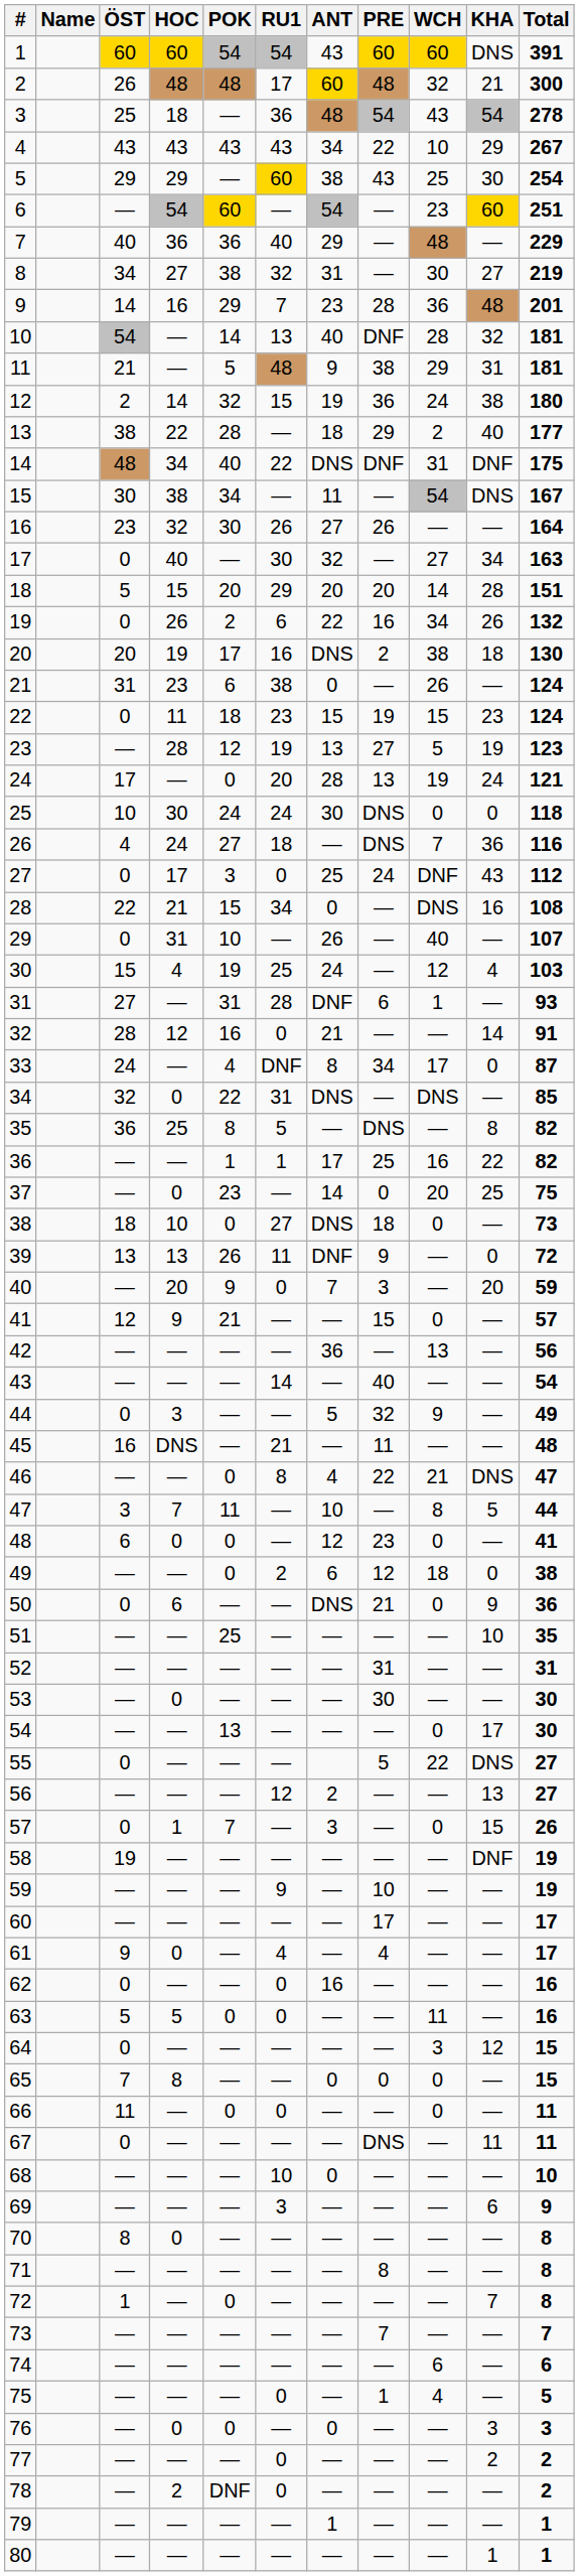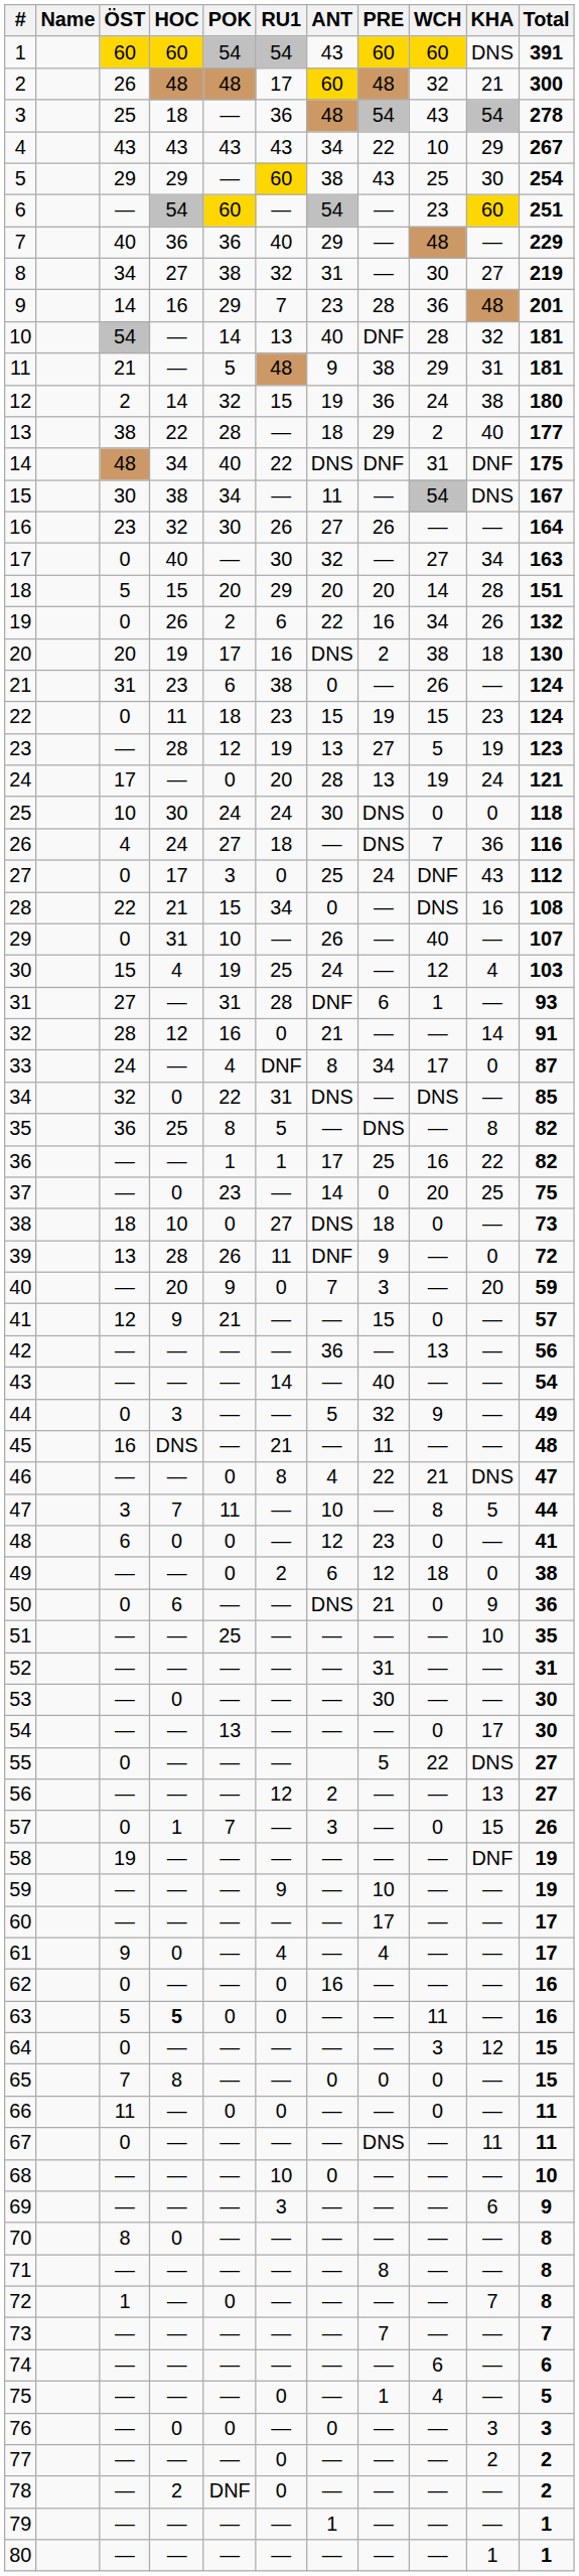 <table class="wikitable sortable" style="text-align:center;">
 <tr>
 <th>#</th>
 <th>Name</th>
 <th>ÖST</th>
 <th>HOC</th>
 <th>POK</th>
 <th>RU1</th>
 <th>ANT</th>
 <th>PRE</th>
 <th>WCH</th>
 <th>KHA</th>
 <th>Total</th>
 </tr>
 <tr>
 <td>1</td>
 <td align="left"></td>
 <td bgcolor="gold">60</td>
 <td bgcolor="gold">60</td>
 <td bgcolor="silver">54</td>
 <td bgcolor="silver">54</td>
 <td>43</td>
 <td bgcolor="gold">60</td>
 <td bgcolor="gold">60</td>
 <td>DNS</td>
 <td><strong>391</strong></td>
 </tr>
 <tr>
 <td>2</td>
 <td align="left"></td>
 <td>26</td>
 <td bgcolor="CC9966">48</td>
 <td bgcolor="CC9966">48</td>
 <td>17</td>
 <td bgcolor="gold">60</td>
 <td bgcolor="CC9966">48</td>
 <td>32</td>
 <td>21</td>
 <td><strong>300</strong></td>
 </tr>
 <tr>
 <td>3</td>
 <td align="left"></td>
 <td>25</td>
 <td>18</td>
 <td>—</td>
 <td>36</td>
 <td bgcolor="CC9966">48</td>
 <td bgcolor="silver">54</td>
 <td>43</td>
 <td bgcolor="silver">54</td>
 <td><strong>278</strong></td>
 </tr>
 <tr>
 <td>4</td>
 <td align="left"></td>
 <td>43</td>
 <td>43</td>
 <td>43</td>
 <td>43</td>
 <td>34</td>
 <td>22</td>
 <td>10</td>
 <td>29</td>
 <td><strong>267</strong></td>
 </tr>
 <tr>
 <td>5</td>
 <td align="left"></td>
 <td>29</td>
 <td>29</td>
 <td>—</td>
 <td bgcolor="gold">60</td>
 <td>38</td>
 <td>43</td>
 <td>25</td>
 <td>30</td>
 <td><strong>254</strong></td>
 </tr>
 <tr>
 <td>6</td>
 <td align="left"></td>
 <td>—</td>
 <td bgcolor="silver">54</td>
 <td bgcolor="gold">60</td>
 <td>—</td>
 <td bgcolor="silver">54</td>
 <td>—</td>
 <td>23</td>
 <td bgcolor="gold">60</td>
 <td><strong>251</strong></td>
 </tr>
 <tr>
 <td>7</td>
 <td align="left"></td>
 <td>40</td>
 <td>36</td>
 <td>36</td>
 <td>40</td>
 <td>29</td>
 <td>—</td>
 <td bgcolor="CC9966">48</td>
 <td>—</td>
 <td><strong>229</strong></td>
 </tr>
 <tr>
 <td>8</td>
 <td align="left"></td>
 <td>34</td>
 <td>27</td>
 <td>38</td>
 <td>32</td>
 <td>31</td>
 <td>—</td>
 <td>30</td>
 <td>27</td>
 <td><strong>219</strong></td>
 </tr>
 <tr>
 <td>9</td>
 <td align="left"></td>
 <td>14</td>
 <td>16</td>
 <td>29</td>
 <td>7</td>
 <td>23</td>
 <td>28</td>
 <td>36</td>
 <td bgcolor="CC9966">48</td>
 <td><strong>201</strong></td>
 </tr>
 <tr>
 <td>10</td>
 <td align="left"></td>
 <td bgcolor="silver">54</td>
 <td>—</td>
 <td>14</td>
 <td>13</td>
 <td>40</td>
 <td>DNF</td>
 <td>28</td>
 <td>32</td>
 <td><strong>181</strong></td>
 </tr>
 <tr>
 <td>11</td>
 <td align="left"></td>
 <td>21</td>
 <td>—</td>
 <td>5</td>
 <td bgcolor="CC9966">48</td>
 <td>9</td>
 <td>38</td>
 <td>29</td>
 <td>31</td>
 <td><strong>181</strong></td>
 </tr>
 <tr>
 <td>12</td>
 <td align="left"></td>
 <td>2</td>
 <td>14</td>
 <td>32</td>
 <td>15</td>
 <td>19</td>
 <td>36</td>
 <td>24</td>
 <td>38</td>
 <td><strong>180</strong></td>
 </tr>
 <tr>
 <td>13</td>
 <td align="left"></td>
 <td>38</td>
 <td>22</td>
 <td>28</td>
 <td>—</td>
 <td>18</td>
 <td>29</td>
 <td>2</td>
 <td>40</td>
 <td><strong>177</strong></td>
 </tr>
 <tr>
 <td>14</td>
 <td align="left"></td>
 <td bgcolor="CC9966">48</td>
 <td>34</td>
 <td>40</td>
 <td>22</td>
 <td>DNS</td>
 <td>DNF</td>
 <td>31</td>
 <td>DNF</td>
 <td><strong>175</strong></td>
 </tr>
 <tr>
 <td>15</td>
 <td align="left"></td>
 <td>30</td>
 <td>38</td>
 <td>34</td>
 <td>—</td>
 <td>11</td>
 <td>—</td>
 <td bgcolor="silver">54</td>
 <td>DNS</td>
 <td><strong>167</strong></td>
 </tr>
 <tr>
 <td>16</td>
 <td align="left"></td>
 <td>23</td>
 <td>32</td>
 <td>30</td>
 <td>26</td>
 <td>27</td>
 <td>26</td>
 <td>—</td>
 <td>—</td>
 <td><strong>164</strong></td>
 </tr>
 <tr>
 <td>17</td>
 <td align="left"></td>
 <td>0</td>
 <td>40</td>
 <td>—</td>
 <td>30</td>
 <td>32</td>
 <td>—</td>
 <td>27</td>
 <td>34</td>
 <td><strong>163</strong></td>
 </tr>
 <tr>
 <td>18</td>
 <td align="left"></td>
 <td>5</td>
 <td>15</td>
 <td>20</td>
 <td>29</td>
 <td>20</td>
 <td>20</td>
 <td>14</td>
 <td>28</td>
 <td><strong>151</strong></td>
 </tr>
 <tr>
 <td>19</td>
 <td align="left"></td>
 <td>0</td>
 <td>26</td>
 <td>2</td>
 <td>6</td>
 <td>22</td>
 <td>16</td>
 <td>34</td>
 <td>26</td>
 <td><strong>132</strong></td>
 </tr>
 <tr>
 <td>20</td>
 <td align="left"></td>
 <td>20</td>
 <td>19</td>
 <td>17</td>
 <td>16</td>
 <td>DNS</td>
 <td>2</td>
 <td>38</td>
 <td>18</td>
 <td><strong>130</strong></td>
 </tr>
 <tr>
 <td>21</td>
 <td align="left"></td>
 <td>31</td>
 <td>23</td>
 <td>6</td>
 <td>38</td>
 <td>0</td>
 <td>—</td>
 <td>26</td>
 <td>—</td>
 <td><strong>124</strong></td>
 </tr>
 <tr>
 <td>22</td>
 <td align="left"></td>
 <td>0</td>
 <td>11</td>
 <td>18</td>
 <td>23</td>
 <td>15</td>
 <td>19</td>
 <td>15</td>
 <td>23</td>
 <td><strong>124</strong></td>
 </tr>
 <tr>
 <td>23</td>
 <td align="left"></td>
 <td>—</td>
 <td>28</td>
 <td>12</td>
 <td>19</td>
 <td>13</td>
 <td>27</td>
 <td>5</td>
 <td>19</td>
 <td><strong>123</strong></td>
 </tr>
 <tr>
 <td>24</td>
 <td align="left"></td>
 <td>17</td>
 <td>—</td>
 <td>0</td>
 <td>20</td>
 <td>28</td>
 <td>13</td>
 <td>19</td>
 <td>24</td>
 <td><strong>121</strong></td>
 </tr>
 <tr>
 <td>25</td>
 <td align="left"></td>
 <td>10</td>
 <td>30</td>
 <td>24</td>
 <td>24</td>
 <td>30</td>
 <td>DNS</td>
 <td>0</td>
 <td>0</td>
 <td><strong>118</strong></td>
 </tr>
 <tr>
 <td>26</td>
 <td align="left"></td>
 <td>4</td>
 <td>24</td>
 <td>27</td>
 <td>18</td>
 <td>—</td>
 <td>DNS</td>
 <td>7</td>
 <td>36</td>
 <td><strong>116</strong></td>
 </tr>
 <tr>
 <td>27</td>
 <td align="left"></td>
 <td>0</td>
 <td>17</td>
 <td>3</td>
 <td>0</td>
 <td>25</td>
 <td>24</td>
 <td>DNF</td>
 <td>43</td>
 <td><strong>112</strong></td>
 </tr>
 <tr>
 <td>28</td>
 <td align="left"></td>
 <td>22</td>
 <td>21</td>
 <td>15</td>
 <td>34</td>
 <td>0</td>
 <td>—</td>
 <td>DNS</td>
 <td>16</td>
 <td><strong>108</strong></td>
 </tr>
 <tr>
 <td>29</td>
 <td align="left"></td>
 <td>0</td>
 <td>31</td>
 <td>10</td>
 <td>—</td>
 <td>26</td>
 <td>—</td>
 <td>40</td>
 <td>—</td>
 <td><strong>107</strong></td>
 </tr>
 <tr>
 <td>30</td>
 <td align="left"></td>
 <td>15</td>
 <td>4</td>
 <td>19</td>
 <td>25</td>
 <td>24</td>
 <td>—</td>
 <td>12</td>
 <td>4</td>
 <td><strong>103</strong></td>
 </tr>
 <tr>
 <td>31</td>
 <td align="left"></td>
 <td>27</td>
 <td>—</td>
 <td>31</td>
 <td>28</td>
 <td>DNF</td>
 <td>6</td>
 <td>1</td>
 <td>—</td>
 <td><strong>93</strong></td>
 </tr>
 <tr>
 <td>32</td>
 <td align="left"></td>
 <td>28</td>
 <td>12</td>
 <td>16</td>
 <td>0</td>
 <td>21</td>
 <td>—</td>
 <td>—</td>
 <td>14</td>
 <td><strong>91</strong></td>
 </tr>
 <tr>
 <td>33</td>
 <td align="left"></td>
 <td>24</td>
 <td>—</td>
 <td>4</td>
 <td>DNF</td>
 <td>8</td>
 <td>34</td>
 <td>17</td>
 <td>0</td>
 <td><strong>87</strong></td>
 </tr>
 <tr>
 <td>34</td>
 <td align="left"></td>
 <td>32</td>
 <td>0</td>
 <td>22</td>
 <td>31</td>
 <td>DNS</td>
 <td>—</td>
 <td>DNS</td>
 <td>—</td>
 <td><strong>85</strong></td>
 </tr>
 <tr>
 <td>35</td>
 <td align="left"></td>
 <td>36</td>
 <td>25</td>
 <td>8</td>
 <td>5</td>
 <td>—</td>
 <td>DNS</td>
 <td>—</td>
 <td>8</td>
 <td><strong>82</strong></td>
 </tr>
 <tr>
 <td>36</td>
 <td align="left"></td>
 <td>—</td>
 <td>—</td>
 <td>1</td>
 <td>1</td>
 <td>17</td>
 <td>25</td>
 <td>16</td>
 <td>22</td>
 <td><strong>82</strong></td>
 </tr>
 <tr>
 <td>37</td>
 <td align="left"></td>
 <td>—</td>
 <td>0</td>
 <td>23</td>
 <td>—</td>
 <td>14</td>
 <td>0</td>
 <td>20</td>
 <td>25</td>
 <td><strong>75</strong></td>
 </tr>
 <tr>
 <td>38</td>
 <td align="left"></td>
 <td>18</td>
 <td>10</td>
 <td>0</td>
 <td>27</td>
 <td>DNS</td>
 <td>18</td>
 <td>0</td>
 <td>—</td>
 <td><strong>73</strong></td>
 </tr>
 <tr>
 <td>39</td>
 <td align="left"></td>
 <td>13</td>
-<td>13</td>
+<td>28</td>
 <td>26</td>
 <td>11</td>
 <td>DNF</td>
 <td>9</td>
 <td>—</td>
 <td>0</td>
 <td><strong>72</strong></td>
 </tr>
 <tr>
 <td>40</td>
 <td align="left"></td>
 <td>—</td>
 <td>20</td>
 <td>9</td>
 <td>0</td>
 <td>7</td>
 <td>3</td>
 <td>—</td>
 <td>20</td>
 <td><strong>59</strong></td>
 </tr>
 <tr>
 <td>41</td>
 <td align="left"></td>
 <td>12</td>
 <td>9</td>
 <td>21</td>
 <td>—</td>
 <td>—</td>
 <td>15</td>
 <td>0</td>
 <td>—</td>
 <td><strong>57</strong></td>
 </tr>
 <tr>
 <td>42</td>
 <td align="left"></td>
 <td>—</td>
 <td>—</td>
 <td>—</td>
 <td>—</td>
 <td>36</td>
 <td>—</td>
 <td>13</td>
 <td>—</td>
 <td><strong>56</strong></td>
 </tr>
 <tr>
 <td>43</td>
 <td align="left"></td>
 <td>—</td>
 <td>—</td>
 <td>—</td>
 <td>14</td>
 <td>—</td>
 <td>40</td>
 <td>—</td>
 <td>—</td>
 <td><strong>54</strong></td>
 </tr>
 <tr>
 <td>44</td>
 <td align="left"></td>
 <td>0</td>
 <td>3</td>
 <td>—</td>
 <td>—</td>
 <td>5</td>
 <td>32</td>
 <td>9</td>
 <td>—</td>
 <td><strong>49</strong></td>
 </tr>
 <tr>
 <td>45</td>
 <td align="left"></td>
 <td>16</td>
 <td>DNS</td>
 <td>—</td>
 <td>21</td>
 <td>—</td>
 <td>11</td>
 <td>—</td>
 <td>—</td>
 <td><strong>48</strong></td>
 </tr>
 <tr>
 <td>46</td>
 <td align="left"></td>
 <td>—</td>
 <td>—</td>
 <td>0</td>
 <td>8</td>
 <td>4</td>
 <td>22</td>
 <td>21</td>
 <td>DNS</td>
 <td><strong>47</strong></td>
 </tr>
 <tr>
 <td>47</td>
 <td align="left"></td>
 <td>3</td>
 <td>7</td>
 <td>11</td>
 <td>—</td>
 <td>10</td>
 <td>—</td>
 <td>8</td>
 <td>5</td>
 <td><strong>44</strong></td>
 </tr>
 <tr>
 <td>48</td>
 <td align="left"></td>
 <td>6</td>
 <td>0</td>
 <td>0</td>
 <td>—</td>
 <td>12</td>
 <td>23</td>
 <td>0</td>
 <td>—</td>
 <td><strong>41</strong></td>
 </tr>
 <tr>
 <td>49</td>
 <td align="left"></td>
 <td>—</td>
 <td>—</td>
 <td>0</td>
 <td>2</td>
 <td>6</td>
 <td>12</td>
 <td>18</td>
 <td>0</td>
 <td><strong>38</strong></td>
 </tr>
 <tr>
 <td>50</td>
 <td align="left"></td>
 <td>0</td>
 <td>6</td>
 <td>—</td>
 <td>—</td>
 <td>DNS</td>
 <td>21</td>
 <td>0</td>
 <td>9</td>
 <td><strong>36</strong></td>
 </tr>
 <tr>
 <td>51</td>
 <td align="left"></td>
 <td>—</td>
 <td>—</td>
 <td>25</td>
 <td>—</td>
 <td>—</td>
 <td>—</td>
 <td>—</td>
 <td>10</td>
 <td><strong>35</strong></td>
 </tr>
 <tr>
 <td>52</td>
 <td align="left"></td>
 <td>—</td>
 <td>—</td>
 <td>—</td>
 <td>—</td>
 <td>—</td>
 <td>31</td>
 <td>—</td>
 <td>—</td>
 <td><strong>31</strong></td>
 </tr>
 <tr>
 <td>53</td>
 <td align="left"></td>
 <td>—</td>
 <td>0</td>
 <td>—</td>
 <td>—</td>
 <td>—</td>
 <td>30</td>
 <td>—</td>
 <td>—</td>
 <td><strong>30</strong></td>
 </tr>
 <tr>
 <td>54</td>
 <td align="left"></td>
 <td>—</td>
 <td>—</td>
 <td>13</td>
 <td>—</td>
 <td>—</td>
 <td>—</td>
 <td>0</td>
 <td>17</td>
 <td><strong>30</strong></td>
 </tr>
 <tr>
 <td>55</td>
 <td align="left"></td>
 <td>0</td>
 <td>—</td>
 <td>—</td>
 <td>—</td>
 <td —></td>
 <td>5</td>
 <td>22</td>
 <td>DNS</td>
 <td><strong>27</strong></td>
 </tr>
 <tr>
 <td>56</td>
 <td align="left"></td>
 <td>—</td>
 <td>—</td>
 <td>—</td>
 <td>12</td>
 <td>2</td>
 <td>—</td>
 <td>—</td>
 <td>13</td>
 <td><strong>27</strong></td>
 </tr>
 <tr>
 <td>57</td>
 <td align="left"></td>
 <td>0</td>
 <td>1</td>
 <td>7</td>
 <td>—</td>
 <td>3</td>
 <td>—</td>
 <td>0</td>
 <td>15</td>
 <td><strong>26</strong></td>
 </tr>
 <tr>
 <td>58</td>
 <td align="left"></td>
 <td>19</td>
 <td>—</td>
 <td>—</td>
 <td>—</td>
 <td>—</td>
 <td>—</td>
 <td>—</td>
 <td>DNF</td>
 <td><strong>19</strong></td>
 </tr>
 <tr>
 <td>59</td>
 <td align="left"></td>
 <td>—</td>
 <td>—</td>
 <td>—</td>
 <td>9</td>
 <td>—</td>
 <td>10</td>
 <td>—</td>
 <td>—</td>
 <td><strong>19</strong></td>
 </tr>
 <tr>
 <td>60</td>
 <td align="left"></td>
 <td>—</td>
 <td>—</td>
 <td>—</td>
 <td>—</td>
 <td>—</td>
 <td>17</td>
 <td>—</td>
 <td>—</td>
 <td><strong>17</strong></td>
 </tr>
 <tr>
 <td>61</td>
 <td align="left"></td>
 <td>9</td>
 <td>0</td>
 <td>—</td>
 <td>4</td>
 <td>—</td>
 <td>4</td>
 <td>—</td>
 <td>—</td>
 <td><strong>17</strong></td>
 </tr>
 <tr>
 <td>62</td>
 <td align="left"></td>
 <td>0</td>
 <td>—</td>
 <td>—</td>
 <td>0</td>
 <td>16</td>
 <td>—</td>
 <td>—</td>
 <td>—</td>
 <td><strong>16</strong></td>
 </tr>
 <tr>
 <td>63</td>
 <td align="left"></td>
 <td>5</td>
-<td>5</td>
+<td><strong>5</strong></td>
 <td>0</td>
 <td>0</td>
 <td>—</td>
 <td>—</td>
 <td>11</td>
 <td>—</td>
 <td><strong>16</strong></td>
 </tr>
 <tr>
 <td>64</td>
 <td align="left"></td>
 <td>0</td>
 <td>—</td>
 <td>—</td>
 <td>—</td>
 <td>—</td>
 <td>—</td>
 <td>3</td>
 <td>12</td>
 <td><strong>15</strong></td>
 </tr>
 <tr>
 <td>65</td>
 <td align="left"></td>
 <td>7</td>
 <td>8</td>
 <td>—</td>
 <td>—</td>
 <td>0</td>
 <td>0</td>
 <td>0</td>
 <td>—</td>
 <td><strong>15</strong></td>
 </tr>
 <tr>
 <td>66</td>
 <td align="left"></td>
 <td>11</td>
 <td>—</td>
 <td>0</td>
 <td>0</td>
 <td>—</td>
 <td>—</td>
 <td>0</td>
 <td>—</td>
 <td><strong>11</strong></td>
 </tr>
 <tr>
 <td>67</td>
 <td align="left"></td>
 <td>0</td>
 <td>—</td>
 <td>—</td>
 <td>—</td>
 <td>—</td>
 <td>DNS</td>
 <td>—</td>
 <td>11</td>
 <td><strong>11</strong></td>
 </tr>
 <tr>
 <td>68</td>
 <td align="left"></td>
 <td>—</td>
 <td>—</td>
 <td>—</td>
 <td>10</td>
 <td>0</td>
 <td>—</td>
 <td>—</td>
 <td>—</td>
 <td><strong>10</strong></td>
 </tr>
 <tr>
 <td>69</td>
 <td align="left"></td>
 <td>—</td>
 <td>—</td>
 <td>—</td>
 <td>3</td>
 <td>—</td>
 <td>—</td>
 <td>—</td>
 <td>6</td>
 <td><strong>9</strong></td>
 </tr>
 <tr>
 <td>70</td>
 <td align="left"></td>
 <td>8</td>
 <td>0</td>
 <td>—</td>
 <td>—</td>
 <td>—</td>
 <td>—</td>
 <td>—</td>
 <td>—</td>
 <td><strong>8</strong></td>
 </tr>
 <tr>
 <td>71</td>
 <td align="left"></td>
 <td>—</td>
 <td>—</td>
 <td>—</td>
 <td>—</td>
 <td>—</td>
 <td>8</td>
 <td>—</td>
 <td>—</td>
 <td><strong>8</strong></td>
 </tr>
 <tr>
 <td>72</td>
 <td align="left"></td>
 <td>1</td>
 <td>—</td>
 <td>0</td>
 <td>—</td>
 <td>—</td>
 <td>—</td>
 <td>—</td>
 <td>7</td>
 <td><strong>8</strong></td>
 </tr>
 <tr>
 <td>73</td>
 <td align="left"></td>
 <td>—</td>
 <td>—</td>
 <td>—</td>
 <td>—</td>
 <td>—</td>
 <td>7</td>
 <td>—</td>
 <td>—</td>
 <td><strong>7</strong></td>
 </tr>
 <tr>
 <td>74</td>
 <td align="left"></td>
 <td>—</td>
 <td>—</td>
 <td>—</td>
 <td>—</td>
 <td>—</td>
 <td>—</td>
 <td>6</td>
 <td>—</td>
 <td><strong>6</strong></td>
 </tr>
 <tr>
 <td>75</td>
 <td align="left"></td>
 <td>—</td>
 <td>—</td>
 <td>—</td>
 <td>0</td>
 <td>—</td>
 <td>1</td>
 <td>4</td>
 <td>—</td>
 <td><strong>5</strong></td>
 </tr>
 <tr>
 <td>76</td>
 <td align="left"></td>
 <td>—</td>
 <td>0</td>
 <td>0</td>
 <td>—</td>
 <td>0</td>
 <td>—</td>
 <td>—</td>
 <td>3</td>
 <td><strong>3</strong></td>
 </tr>
 <tr>
 <td>77</td>
 <td align="left"></td>
 <td>—</td>
 <td>—</td>
 <td>—</td>
 <td>0</td>
 <td>—</td>
 <td>—</td>
 <td>—</td>
 <td>2</td>
 <td><strong>2</strong></td>
 </tr>
 <tr>
 <td>78</td>
 <td align="left"></td>
 <td>—</td>
 <td>2</td>
 <td>DNF</td>
 <td>0</td>
 <td>—</td>
 <td>—</td>
 <td>—</td>
 <td>—</td>
 <td><strong>2</strong></td>
 </tr>
 <tr>
 <td>79</td>
 <td align="left"></td>
 <td>—</td>
 <td>—</td>
 <td>—</td>
 <td>—</td>
 <td>1</td>
 <td>—</td>
 <td>—</td>
 <td>—</td>
 <td><strong>1</strong></td>
 </tr>
 <tr>
 <td>80</td>
 <td align="left"></td>
 <td>—</td>
 <td>—</td>
 <td>—</td>
 <td>—</td>
 <td>—</td>
 <td>—</td>
 <td>—</td>
 <td>1</td>
 <td><strong>1</strong></td>
 </tr>
 </table>
